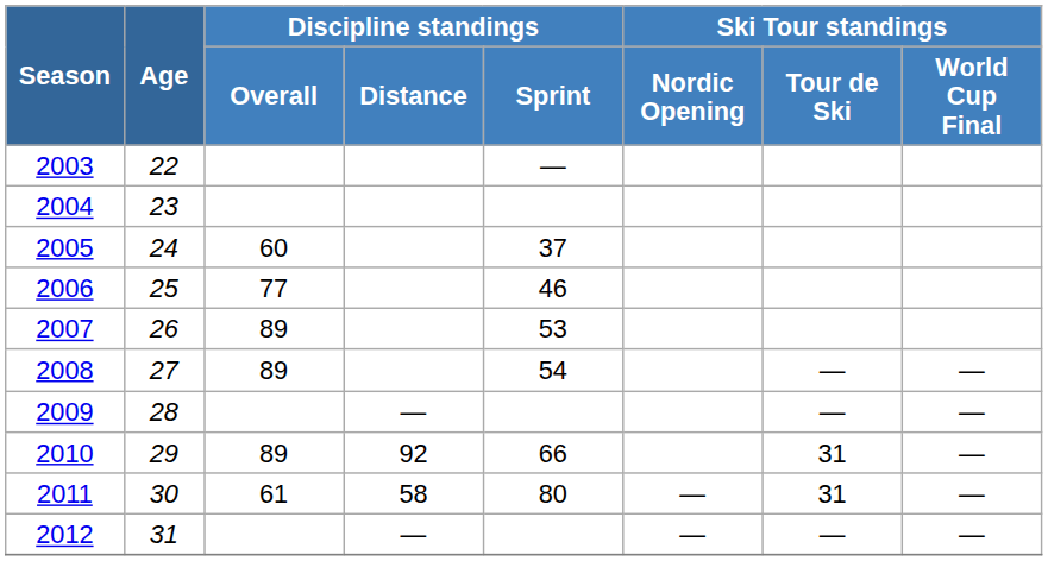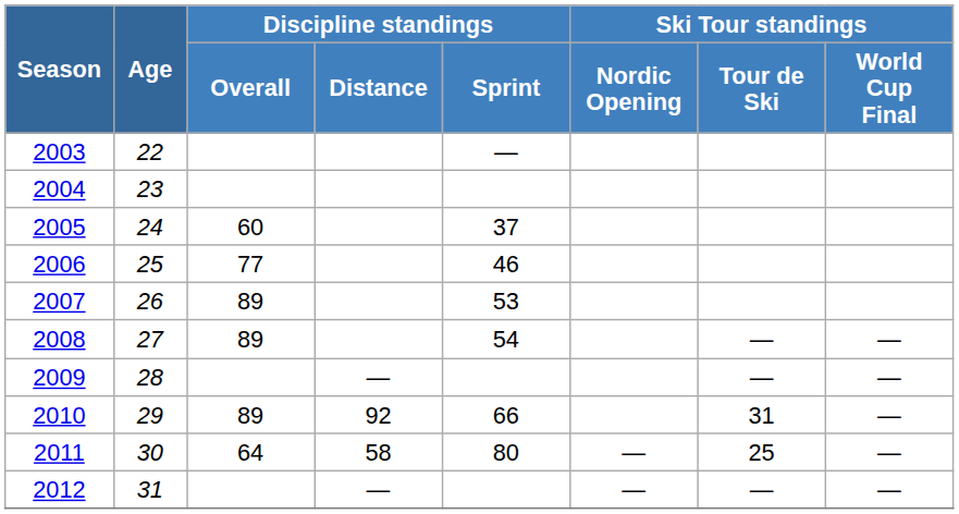 <table class="wikitable" style="font-size:95%; text-align:center; border:grey solid 1px; border-collapse:collapse; background:#ffffff;">
 <tr>
 <th style="background-color:#369; color:white; width:60px;" rowspan="2"> Season </th>
 <th style="background-color:#369; color:white; width:40px;" rowspan="2"> Age </th>
 <th style="background-color:#4180be; color:white;" colspan="3">Discipline standings</th>
 <th style="background-color:#4180be; color:white;" colspan="3">Ski Tour standings</th>
 </tr>
 <tr>
 <th style="background-color:#4180be; color:white; width:75px;">Overall</th>
 <th style="background-color:#4180be; color:white; width:75px;">Distance</th>
 <th style="background-color:#4180be; color:white; width:75px;">Sprint</th>
 <th style="background-color:#4180be; color:white; width:75px;">Nordic<br>Opening</th>
 <th style="background-color:#4180be; color:white; width:75px;">Tour de<br>Ski</th>
 <th style="background-color:#4180be; color:white; width:75px;">World Cup<br>Final</th>
 </tr>
 <tr>
 <td><a href='#'>2003</a></td>
 <td><em>22</em></td>
 <td></td>
 <td></td>
 <td>—</td>
 <td></td>
 <td></td>
 <td></td>
 </tr>
 <tr>
 <td><a href='#'>2004</a></td>
 <td><em>23</em></td>
 <td></td>
 <td></td>
 <td></td>
 <td></td>
 <td></td>
 <td></td>
 </tr>
 <tr>
 <td><a href='#'>2005</a></td>
 <td><em>24</em></td>
 <td>60</td>
 <td></td>
 <td>37</td>
 <td></td>
 <td></td>
 <td></td>
 </tr>
 <tr>
 <td><a href='#'>2006</a></td>
 <td><em>25</em></td>
 <td>77</td>
 <td></td>
 <td>46</td>
 <td></td>
 <td></td>
 <td></td>
 </tr>
 <tr>
 <td><a href='#'>2007</a></td>
 <td><em>26</em></td>
 <td>89</td>
 <td></td>
 <td>53</td>
 <td></td>
 <td></td>
 <td></td>
 </tr>
 <tr>
 <td><a href='#'>2008</a></td>
 <td><em>27</em></td>
 <td>89</td>
 <td></td>
 <td>54</td>
 <td></td>
 <td>—</td>
 <td>—</td>
 </tr>
 <tr>
 <td><a href='#'>2009</a></td>
 <td><em>28</em></td>
 <td></td>
 <td>—</td>
 <td></td>
 <td></td>
 <td>—</td>
 <td>—</td>
 </tr>
 <tr>
 <td><a href='#'>2010</a></td>
 <td><em>29</em></td>
 <td>89</td>
 <td>92</td>
 <td>66</td>
 <td></td>
 <td>31</td>
 <td>—</td>
 </tr>
 <tr>
 <td><a href='#'>2011</a></td>
 <td><em>30</em></td>
-<td>61</td>
+<td>64</td>
 <td>58</td>
 <td>80</td>
 <td>—</td>
-<td>31</td>
+<td>25</td>
 <td>—</td>
 </tr>
 <tr>
 <td><a href='#'>2012</a></td>
 <td><em>31</em></td>
 <td></td>
 <td>—</td>
 <td></td>
 <td>—</td>
 <td>—</td>
 <td>—</td>
 </tr>
 <tr>
 </tr>
 </table>
